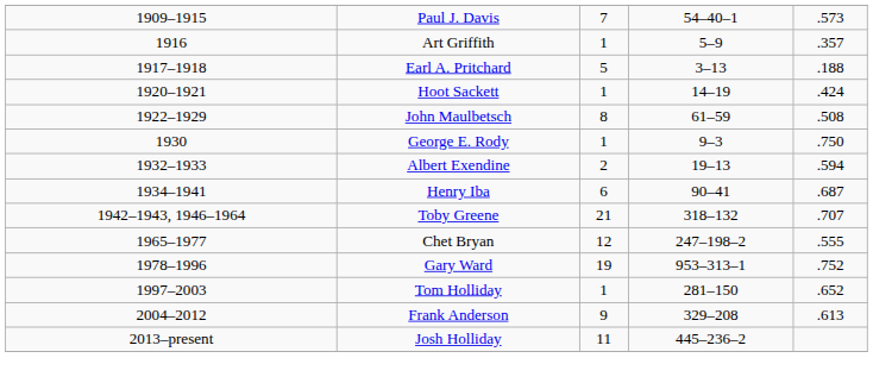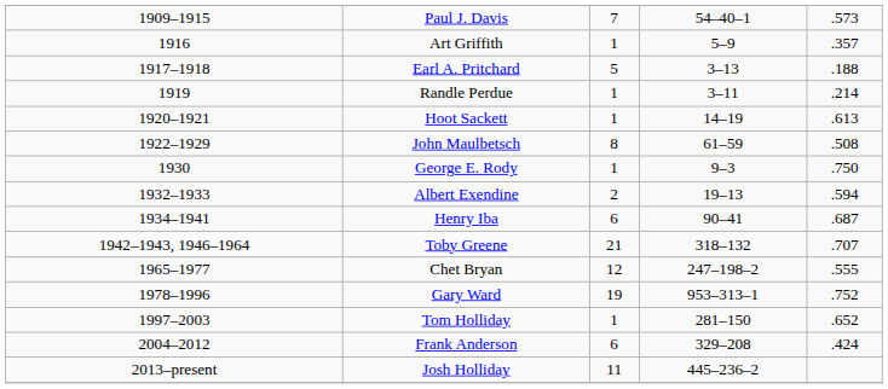 <table cellpadding="1" border="1" cellspacing="0" width="70%" class="wikitable sortable" style="text-align:center;">
 <tr>
 </tr>
 <tr>
 <td>1909–1915</td>
 <td><a href='#'>Paul J. Davis</a></td>
 <td>7</td>
 <td>54–40–1</td>
 <td>.573</td>
 </tr>
 <tr>
 <td>1916</td>
 <td>Art Griffith</td>
 <td>1</td>
 <td>5–9</td>
 <td>.357</td>
 </tr>
 <tr>
 <td>1917–1918</td>
 <td><a href='#'>Earl A. Pritchard</a></td>
 <td>5</td>
 <td>3–13</td>
 <td>.188</td>
 </tr>
 <tr>
+<td>1919</td>
+<td>Randle Perdue</td>
+<td>1</td>
+<td>3–11</td>
+<td>.214</td>
+</tr>
+<tr>
 <td>1920–1921</td>
 <td><a href='#'>Hoot Sackett</a></td>
 <td>1</td>
 <td>14–19</td>
-<td>.424</td>
+<td>.613</td>
 </tr>
 <tr>
 <td>1922–1929</td>
 <td><a href='#'>John Maulbetsch</a></td>
 <td>8</td>
 <td>61–59</td>
 <td>.508</td>
 </tr>
 <tr>
 <td>1930</td>
 <td><a href='#'>George E. Rody</a></td>
 <td>1</td>
 <td>9–3</td>
 <td>.750</td>
 </tr>
 <tr>
 <td>1932–1933</td>
 <td><a href='#'>Albert Exendine</a></td>
 <td>2</td>
 <td>19–13</td>
 <td>.594</td>
 </tr>
 <tr>
 <td>1934–1941</td>
 <td><a href='#'>Henry Iba</a></td>
 <td>6</td>
 <td>90–41</td>
 <td>.687</td>
 </tr>
 <tr>
 <td>1942–1943, 1946–1964</td>
 <td><a href='#'>Toby Greene</a></td>
 <td>21</td>
 <td>318–132</td>
 <td>.707</td>
 </tr>
 <tr>
 <td>1965–1977</td>
 <td>Chet Bryan</td>
 <td>12</td>
 <td>247–198–2</td>
 <td>.555</td>
 </tr>
 <tr>
 <td>1978–1996</td>
 <td><a href='#'>Gary Ward</a></td>
 <td>19</td>
 <td>953–313–1</td>
 <td>.752</td>
 </tr>
 <tr>
 <td>1997–2003</td>
 <td><a href='#'>Tom Holliday</a></td>
 <td>1</td>
 <td>281–150</td>
 <td>.652</td>
 </tr>
 <tr>
 <td>2004–2012</td>
 <td><a href='#'>Frank Anderson</a></td>
-<td>9</td>
+<td>6</td>
 <td>329–208</td>
-<td>.613</td>
+<td>.424</td>
 </tr>
 <tr>
 <td>2013–present</td>
 <td><a href='#'>Josh Holliday</a></td>
 <td>11</td>
 <td>445–236–2</td>
 <td></td>
 </tr>
 <tr>
 </tr>
 </table>
